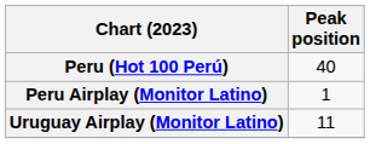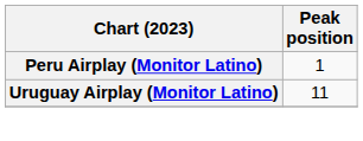 <table class="wikitable sortable plainrowheaders" style="text-align:center">
 <tr>
 <th scope="col">Chart (2023)</th>
 <th scope="col">Peak<br>position</th>
-</tr>
-<tr>
-<th scope="row">Peru (<a href='#'>Hot 100 Perú</a>)</th>
-<td>40</td>
 </tr>
 <tr>
 <th scope="row">Peru Airplay (<a href='#'>Monitor Latino</a>)</th>
 <td>1</td>
 </tr>
 <tr>
 <th scope="row">Uruguay Airplay (<a href='#'>Monitor Latino</a>)</th>
 <td>11</td>
 </tr>
 <tr>
 </tr>
 </table>
